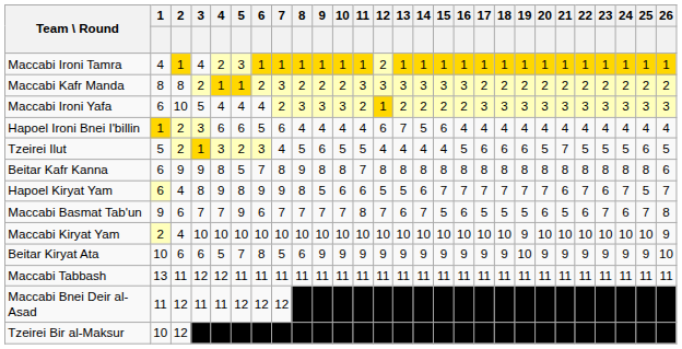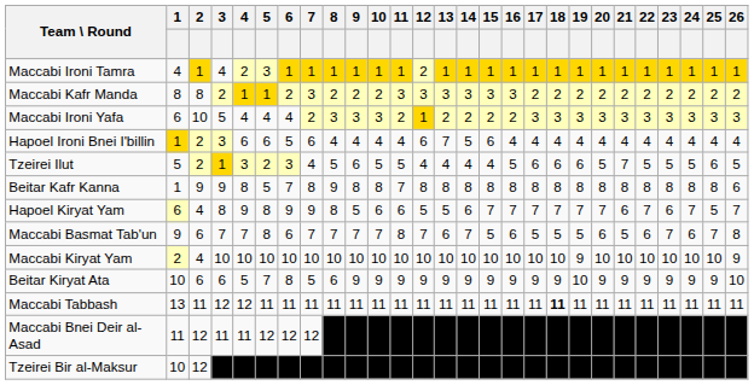 <table class="wikitable sortable" style="font-size: 74%; text-align:center;">
 <tr>
 <th rowspan="2" style="width:130px;">Team \ Round</th>
 <th align=center>1</th>
 <th align=center>2</th>
 <th align=center>3</th>
 <th align=center>4</th>
 <th align=center>5</th>
 <th align=center>6</th>
 <th align=center>7</th>
 <th align=center>8</th>
 <th align=center>9</th>
 <th align=center>10</th>
 <th align=center>11</th>
 <th align=center>12</th>
 <th align=center>13</th>
 <th align=center>14</th>
 <th align=center>15</th>
 <th align=center>16</th>
 <th align=center>17</th>
 <th align=center>18</th>
 <th align=center>19</th>
 <th align=center>20</th>
 <th align=center>21</th>
 <th align=center>22</th>
 <th align=center>23</th>
 <th align=center>24</th>
 <th align=center>25</th>
 <th align=center>26</th>
 </tr>
 <tr>
 <th style="text-align:center; height:20px;"></th>
 <th align=center></th>
 <th align=center></th>
 <th align=center></th>
 <th align=center></th>
 <th align=center></th>
 <th align=center></th>
 <th align=center></th>
 <th align=center></th>
 <th align=center></th>
 <th align=center></th>
 <th align=center></th>
 <th align=center></th>
 <th align=center></th>
 <th align=center></th>
 <th align=center></th>
 <th align=center></th>
 <th align=center></th>
 <th align=center></th>
 <th align=center></th>
 <th align=center></th>
 <th align=center></th>
 <th align=center></th>
 <th align=center></th>
 <th align=center></th>
 <th align=center></th>
 </tr>
 <tr>
 <td align=left>Maccabi Ironi Tamra</td>
 <td>4</td>
 <td style=background:gold>1</td>
 <td>4</td>
 <td style=background:#ffb>2</td>
 <td style=background:#ffb>3</td>
 <td style=background:gold>1</td>
 <td style=background:gold>1</td>
 <td style=background:gold>1</td>
 <td style=background:gold>1</td>
 <td style=background:gold>1</td>
 <td style=background:gold>1</td>
 <td style=background:#ffb>2</td>
 <td style=background:gold>1</td>
 <td style=background:gold>1</td>
 <td style=background:gold>1</td>
 <td style=background:gold>1</td>
 <td style=background:gold>1</td>
 <td style=background:gold>1</td>
 <td style=background:gold>1</td>
 <td style=background:gold>1</td>
 <td style=background:gold>1</td>
 <td style=background:gold>1</td>
 <td style=background:gold>1</td>
 <td style=background:gold>1</td>
 <td style=background:gold>1</td>
 <td style=background:gold>1</td>
 </tr>
 <tr>
 <td align=left>Maccabi Kafr Manda</td>
 <td>8</td>
 <td>8</td>
 <td style=background:#ffb>2</td>
 <td style=background:gold>1</td>
 <td style=background:gold>1</td>
 <td style=background:#ffb>2</td>
 <td style=background:#ffb>3</td>
 <td style=background:#ffb>2</td>
 <td style=background:#ffb>2</td>
 <td style=background:#ffb>2</td>
 <td style=background:#ffb>3</td>
 <td style=background:#ffb>3</td>
 <td style=background:#ffb>3</td>
 <td style=background:#ffb>3</td>
 <td style=background:#ffb>3</td>
 <td style=background:#ffb>3</td>
 <td style=background:#ffb>2</td>
 <td style=background:#ffb>2</td>
 <td style=background:#ffb>2</td>
 <td style=background:#ffb>2</td>
 <td style=background:#ffb>2</td>
 <td style=background:#ffb>2</td>
 <td style=background:#ffb>2</td>
 <td style=background:#ffb>2</td>
 <td style=background:#ffb>2</td>
 <td style=background:#ffb>2</td>
 </tr>
 <tr>
 <td align=left>Maccabi Ironi Yafa</td>
 <td>6</td>
 <td>10</td>
 <td>5</td>
 <td>4</td>
 <td>4</td>
 <td>4</td>
 <td style=background:#ffb>2</td>
 <td style=background:#ffb>3</td>
 <td style=background:#ffb>3</td>
 <td style=background:#ffb>3</td>
 <td style=background:#ffb>2</td>
 <td style=background:gold>1</td>
 <td style=background:#ffb>2</td>
 <td style=background:#ffb>2</td>
 <td style=background:#ffb>2</td>
 <td style=background:#ffb>2</td>
 <td style=background:#ffb>3</td>
 <td style=background:#ffb>3</td>
 <td style=background:#ffb>3</td>
 <td style=background:#ffb>3</td>
 <td style=background:#ffb>3</td>
 <td style=background:#ffb>3</td>
 <td style=background:#ffb>3</td>
 <td style=background:#ffb>3</td>
 <td style=background:#ffb>3</td>
 <td style=background:#ffb>3</td>
 </tr>
 <tr>
 <td align=left>Hapoel Ironi Bnei I'billin</td>
 <td style=background:gold>1</td>
 <td style=background:#ffb>2</td>
 <td style=background:#ffb>3</td>
 <td>6</td>
 <td>6</td>
 <td>5</td>
 <td>6</td>
 <td>4</td>
 <td>4</td>
 <td>4</td>
 <td>4</td>
 <td>6</td>
 <td>7</td>
 <td>5</td>
 <td>6</td>
 <td>4</td>
 <td>4</td>
 <td>4</td>
 <td>4</td>
 <td>4</td>
 <td>4</td>
 <td>4</td>
 <td>4</td>
 <td>4</td>
 <td>4</td>
 <td>4</td>
 </tr>
 <tr>
 <td align=left>Tzeirei Ilut</td>
 <td>5</td>
 <td style=background:#ffb>2</td>
 <td style=background:gold>1</td>
 <td style=background:#ffb>3</td>
 <td style=background:#ffb>2</td>
 <td style=background:#ffb>3</td>
 <td>4</td>
 <td>5</td>
 <td>6</td>
 <td>5</td>
 <td>5</td>
 <td>4</td>
 <td>4</td>
 <td>4</td>
 <td>4</td>
 <td>5</td>
 <td>6</td>
 <td>6</td>
 <td>6</td>
 <td>5</td>
 <td>7</td>
 <td>5</td>
 <td>5</td>
 <td>5</td>
 <td>6</td>
 <td>5</td>
 </tr>
 <tr>
 <td align=left>Beitar Kafr Kanna</td>
-<td>6</td>
+<td>1</td>
 <td>9</td>
 <td>9</td>
 <td>8</td>
 <td>5</td>
 <td>7</td>
 <td>8</td>
 <td>9</td>
 <td>8</td>
 <td>8</td>
 <td>7</td>
 <td>8</td>
 <td>8</td>
 <td>8</td>
 <td>8</td>
 <td>8</td>
 <td>8</td>
 <td>8</td>
 <td>8</td>
 <td>8</td>
 <td>8</td>
 <td>8</td>
 <td>8</td>
 <td>8</td>
 <td>8</td>
 <td>6</td>
 </tr>
 <tr>
 <td align=left>Hapoel Kiryat Yam</td>
 <td style=background:#ffb>6</td>
 <td>4</td>
 <td>8</td>
 <td>9</td>
 <td>8</td>
 <td>9</td>
 <td>9</td>
 <td>8</td>
 <td>5</td>
 <td>6</td>
 <td>6</td>
 <td>5</td>
 <td>5</td>
 <td>6</td>
 <td>7</td>
 <td>7</td>
 <td>7</td>
 <td>7</td>
 <td>7</td>
 <td>7</td>
 <td>6</td>
 <td>7</td>
 <td>6</td>
 <td>7</td>
 <td>5</td>
 <td>7</td>
 </tr>
 <tr>
 <td align=left>Maccabi Basmat Tab'un</td>
 <td>9</td>
 <td>6</td>
 <td>7</td>
 <td>7</td>
-<td>9</td>
+<td>8</td>
 <td>6</td>
 <td>7</td>
 <td>7</td>
 <td>7</td>
 <td>7</td>
 <td>8</td>
 <td>7</td>
 <td>6</td>
 <td>7</td>
 <td>5</td>
 <td>6</td>
 <td>5</td>
 <td>5</td>
 <td>5</td>
 <td>6</td>
 <td>5</td>
 <td>6</td>
 <td>7</td>
 <td>6</td>
 <td>7</td>
 <td>8</td>
 </tr>
 <tr>
 <td align=left>Maccabi Kiryat Yam</td>
 <td style=background:#ffb>2</td>
 <td>4</td>
 <td>10</td>
 <td>10</td>
 <td>10</td>
 <td>10</td>
 <td>10</td>
 <td>10</td>
 <td>10</td>
 <td>10</td>
 <td>10</td>
 <td>10</td>
 <td>10</td>
 <td>10</td>
 <td>10</td>
 <td>10</td>
 <td>10</td>
 <td>10</td>
 <td>9</td>
 <td>10</td>
 <td>10</td>
 <td>10</td>
 <td>10</td>
 <td>10</td>
 <td>10</td>
 <td>9</td>
 </tr>
 <tr>
 <td align=left>Beitar Kiryat Ata</td>
 <td>10</td>
 <td>6</td>
 <td>6</td>
 <td>5</td>
 <td>7</td>
 <td>8</td>
 <td>5</td>
 <td>6</td>
 <td>9</td>
 <td>9</td>
 <td>9</td>
 <td>9</td>
 <td>9</td>
 <td>9</td>
 <td>9</td>
 <td>9</td>
 <td>9</td>
 <td>9</td>
 <td>10</td>
 <td>9</td>
 <td>9</td>
 <td>9</td>
 <td>9</td>
 <td>9</td>
 <td>9</td>
 <td>10</td>
 </tr>
 <tr>
 <td align=left>Maccabi Tabbash</td>
 <td>13</td>
 <td>11</td>
 <td>12</td>
 <td>12</td>
 <td>11</td>
 <td>11</td>
 <td>11</td>
 <td>11</td>
 <td>11</td>
 <td>11</td>
 <td>11</td>
 <td>11</td>
 <td>11</td>
 <td>11</td>
 <td>11</td>
 <td>11</td>
 <td>11</td>
-<td>11</td>
+<td><strong>11</strong></td>
 <td>11</td>
 <td>11</td>
 <td>11</td>
 <td>11</td>
 <td>11</td>
 <td>11</td>
 <td>11</td>
 <td>11</td>
 </tr>
 <tr>
 <td align=left>Maccabi Bnei Deir al-Asad</td>
 <td>11</td>
 <td>12</td>
 <td>11</td>
 <td>11</td>
 <td>12</td>
 <td>12</td>
 <td>12</td>
 <td style=background:black>-</td>
 <td style=background:black>-</td>
 <td style=background:black>-</td>
 <td style=background:black>-</td>
 <td style=background:black>-</td>
 <td style=background:black>-</td>
 <td style=background:black>-</td>
 <td style=background:black>-</td>
 <td style=background:black>-</td>
 <td style=background:black>-</td>
 <td style=background:black>-</td>
 <td style=background:black>-</td>
 <td style=background:black>-</td>
 <td style=background:black>-</td>
 <td style=background:black>-</td>
 <td style=background:black>-</td>
 <td style=background:black>-</td>
 <td style=background:black>-</td>
 <td style=background:black>-</td>
 </tr>
 <tr>
 <td align=left>Tzeirei Bir al-Maksur</td>
 <td>10</td>
 <td>12</td>
 <td style=background:black>-</td>
 <td style=background:black>-</td>
 <td style=background:black>-</td>
 <td style=background:black>-</td>
 <td style=background:black>-</td>
 <td style=background:black>-</td>
 <td style=background:black>-</td>
 <td style=background:black>-</td>
 <td style=background:black>-</td>
 <td style=background:black>-</td>
 <td style=background:black>-</td>
 <td style=background:black>-</td>
 <td style=background:black>-</td>
 <td style=background:black>-</td>
 <td style=background:black>-</td>
 <td style=background:black>-</td>
 <td style=background:black>-</td>
 <td style=background:black>-</td>
 <td style=background:black>-</td>
 <td style=background:black>-</td>
 <td style=background:black>-</td>
 <td style=background:black>-</td>
 <td style=background:black>-</td>
 <td style=background:black>-</td>
 </tr>
 </table>
